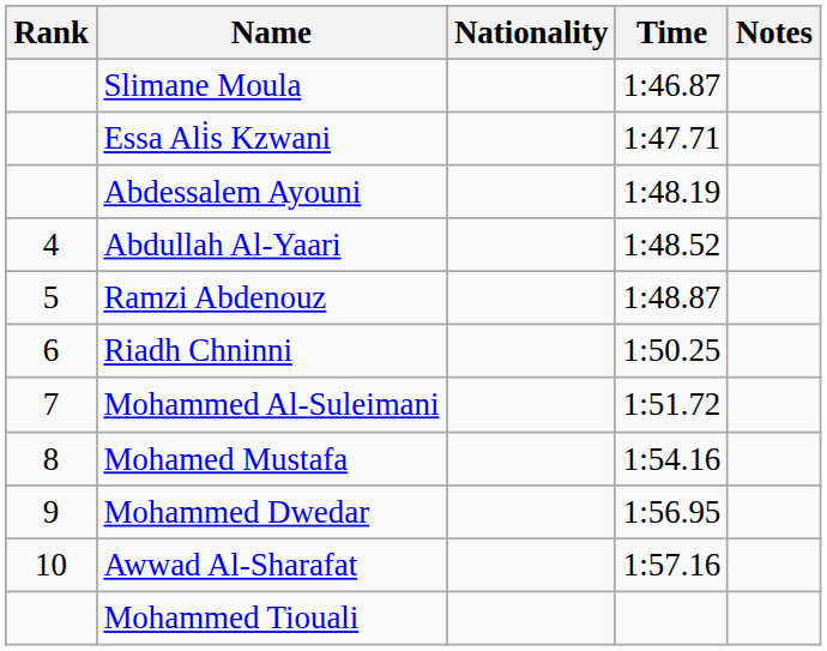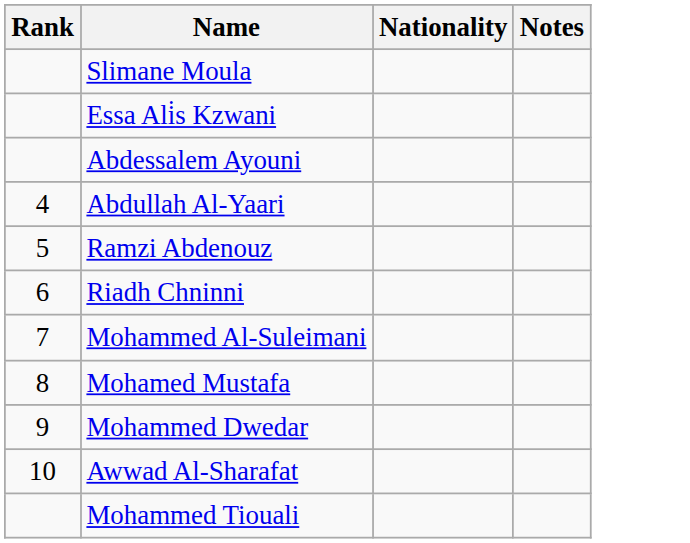 <table class="wikitable sortable" style="text-align:center;font-size:95%">
 <tr>
 <th>Rank</th>
 <th>Name</th>
 <th>Nationality</th>
-<th>Time</th>
 <th>Notes</th>
 </tr>
 <tr>
 <td></td>
 <td align=left><a href='#'>Slimane Moula</a></td>
 <td align=left></td>
-<td>1:46.87</td>
 <td></td>
 </tr>
 <tr>
 <td></td>
 <td align=left><a href='#'>Essa Ali̇s Kzwani</a></td>
 <td align=left></td>
-<td>1:47.71</td>
 <td></td>
 </tr>
 <tr>
 <td></td>
 <td align=left><a href='#'>Abdessalem Ayouni</a></td>
 <td align=left></td>
-<td>1:48.19</td>
 <td></td>
 </tr>
 <tr>
 <td>4</td>
 <td align=left><a href='#'>Abdullah Al-Yaari</a></td>
 <td align=left></td>
-<td>1:48.52</td>
 <td></td>
 </tr>
 <tr>
 <td>5</td>
 <td align=left><a href='#'>Ramzi Abdenouz</a></td>
 <td align=left></td>
-<td>1:48.87</td>
 <td></td>
 </tr>
 <tr>
 <td>6</td>
 <td align=left><a href='#'>Riadh Chninni</a></td>
 <td align=left></td>
-<td>1:50.25</td>
 <td></td>
 </tr>
 <tr>
 <td>7</td>
 <td align=left><a href='#'>Mohammed Al-Suleimani</a></td>
 <td align=left></td>
-<td>1:51.72</td>
 <td></td>
 </tr>
 <tr>
 <td>8</td>
 <td align=left><a href='#'>Mohamed Mustafa</a></td>
 <td align=left></td>
-<td>1:54.16</td>
 <td></td>
 </tr>
 <tr>
 <td>9</td>
 <td align=left><a href='#'>Mohammed Dwedar</a></td>
 <td align=left></td>
-<td>1:56.95</td>
 <td></td>
 </tr>
 <tr>
 <td>10</td>
 <td align=left><a href='#'>Awwad Al-Sharafat</a></td>
 <td align=left></td>
-<td>1:57.16</td>
 <td></td>
 </tr>
 <tr>
 <td></td>
 <td align=left><a href='#'>Mohammed Tiouali</a></td>
 <td align=left></td>
 <td></td>
-<td></td>
 </tr>
 </table>
